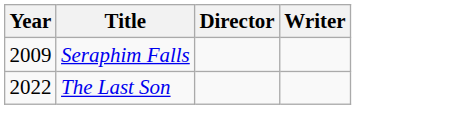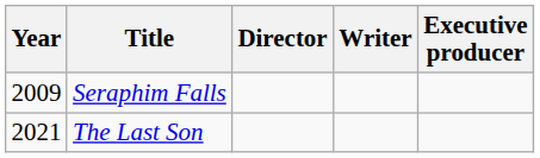 <table class="wikitable plainrowheaders">
 <tr>
 <th>Year</th>
 <th>Title</th>
 <th>Director</th>
 <th>Writer</th>
+<th>Executive<br>producer</th>
 </tr>
 <tr>
 <td>2009</td>
 <td><em><a href='#'>Seraphim Falls</a></em></td>
 <td></td>
 <td></td>
+<td></td>
 </tr>
 <tr>
-<td>2022</td>
+<td>2021</td>
 <td><em><a href='#'>The Last Son</a></em></td>
+<td></td>
 <td></td>
 <td></td>
 </tr>
 </table>
